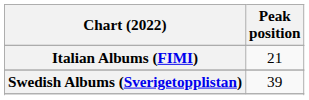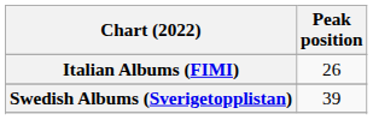 <table class="wikitable sortable plainrowheaders" style="text-align:center">
 <tr>
 <th scope="col">Chart (2022)</th>
 <th scope="col">Peak<br>position</th>
 </tr>
 <tr>
 </tr>
 <tr>
 </tr>
 <tr>
 </tr>
 <tr>
 </tr>
 <tr>
 </tr>
 <tr>
 </tr>
 <tr>
 </tr>
 <tr>
 <th scope="row">Italian Albums (<a href='#'>FIMI</a>)</th>
-<td>21</td>
+<td>26</td>
 </tr>
 <tr>
 </tr>
 <tr>
 </tr>
 <tr>
 <th scope="row">Swedish Albums (<a href='#'>Sverigetopplistan</a>)</th>
 <td>39</td>
 </tr>
 <tr>
 </tr>
 <tr>
 </tr>
 <tr>
 </tr>
 <tr>
 </tr>
 </table>
